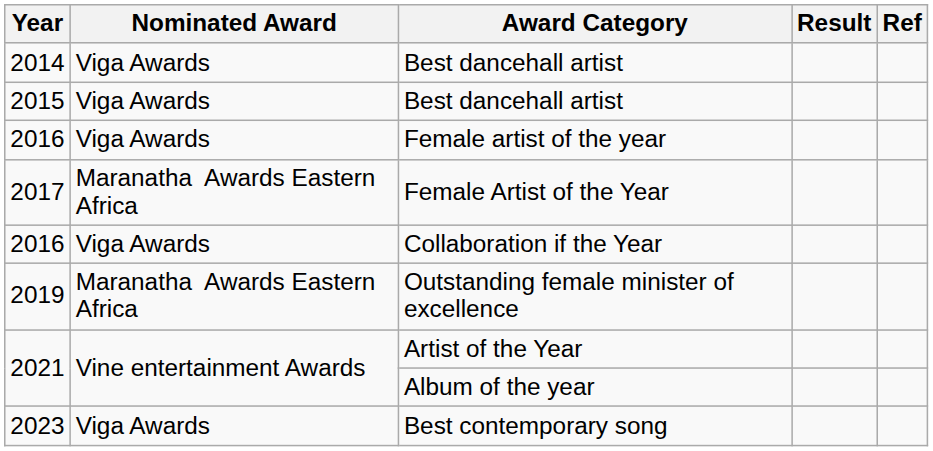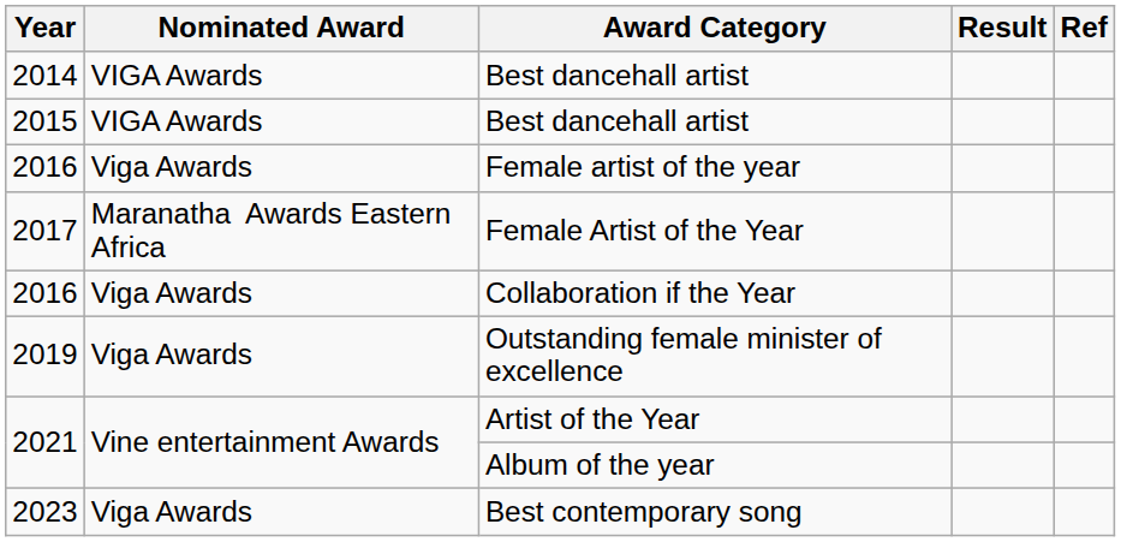 <table class="wikitable">
 <tr>
 <th>Year</th>
 <th>Nominated Award</th>
 <th>Award Category</th>
 <th>Result</th>
 <th>Ref</th>
 </tr>
 <tr>
 <td>2014</td>
-<td>Viga Awards</td>
+<td>VIGA Awards</td>
 <td Dancehall Artist>Best dancehall artist</td>
 <td></td>
 <td></td>
 </tr>
 <tr>
 <td>2015</td>
-<td>Viga Awards</td>
+<td>VIGA Awards</td>
 <td>Best dancehall artist</td>
 <td></td>
 <td></td>
 </tr>
 <tr>
 <td>2016</td>
 <td>Viga Awards</td>
 <td Female Artist of the Year>Female artist of the year</td>
 <td></td>
 <td></td>
 </tr>
 <tr>
 <td>2017</td>
 <td>Maranatha  Awards Eastern Africa</td>
 <td>Female Artist of the Year</td>
 <td></td>
 <td></td>
 </tr>
 <tr>
 <td>2016</td>
 <td>Viga Awards</td>
 <td>Collaboration if the Year</td>
 <td></td>
 <td></td>
 </tr>
 <tr>
 <td>2019</td>
-<td>Maranatha  Awards Eastern Africa</td>
+<td>Viga Awards</td>
 <td>Outstanding female minister of excellence</td>
 <td></td>
 <td></td>
 </tr>
 <tr>
 <td rowspan="2">2021</td>
 <td rowspan="2">Vine entertainment Awards</td>
 <td>Artist of the Year</td>
 <td></td>
 <td></td>
 </tr>
 <tr>
 <td>Album of the year</td>
 <td></td>
 <td></td>
 </tr>
 <tr>
 <td>2023</td>
 <td>Viga Awards</td>
 <td>Best contemporary song</td>
 <td></td>
 <td></td>
 </tr>
 </table>
